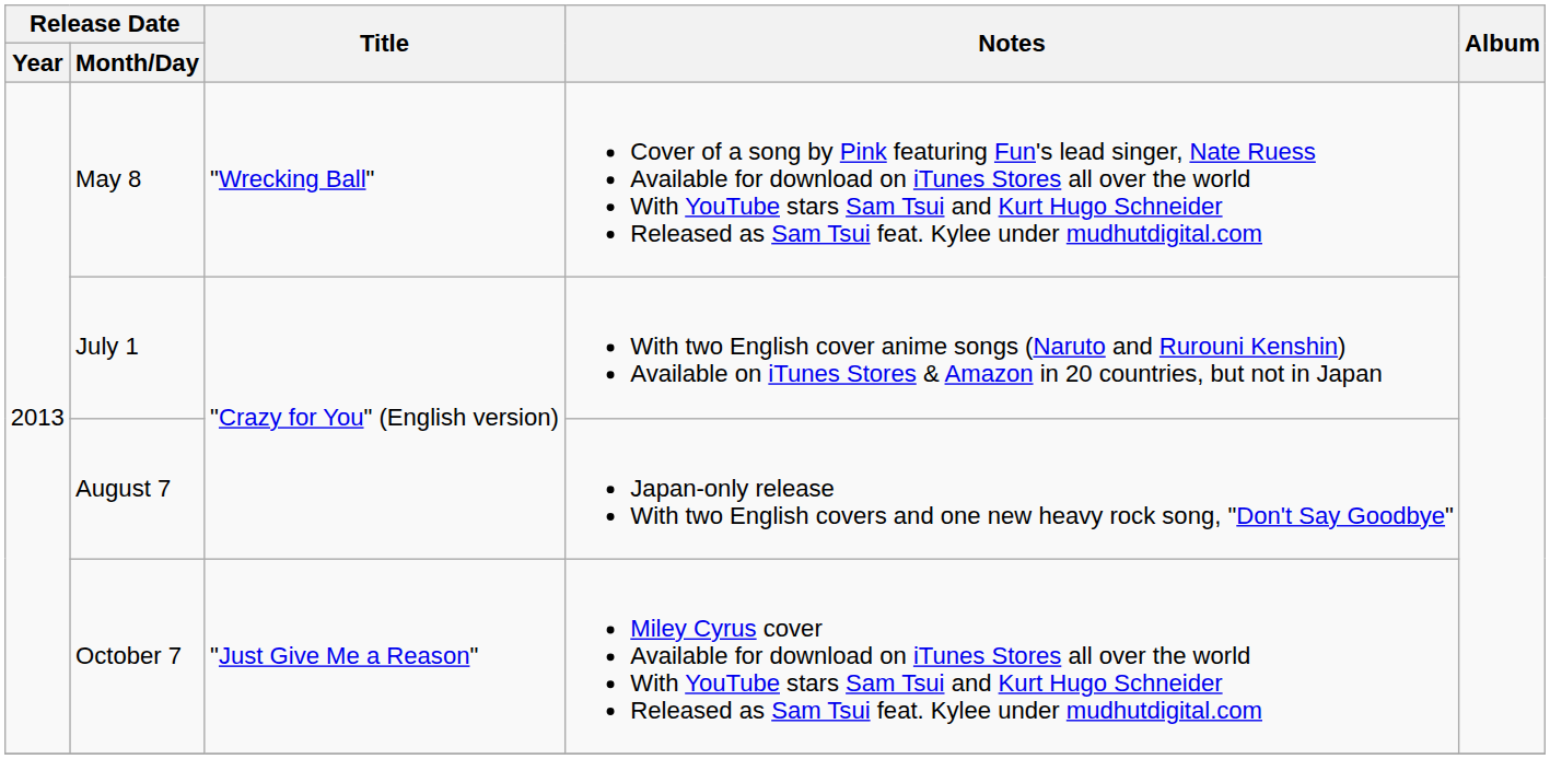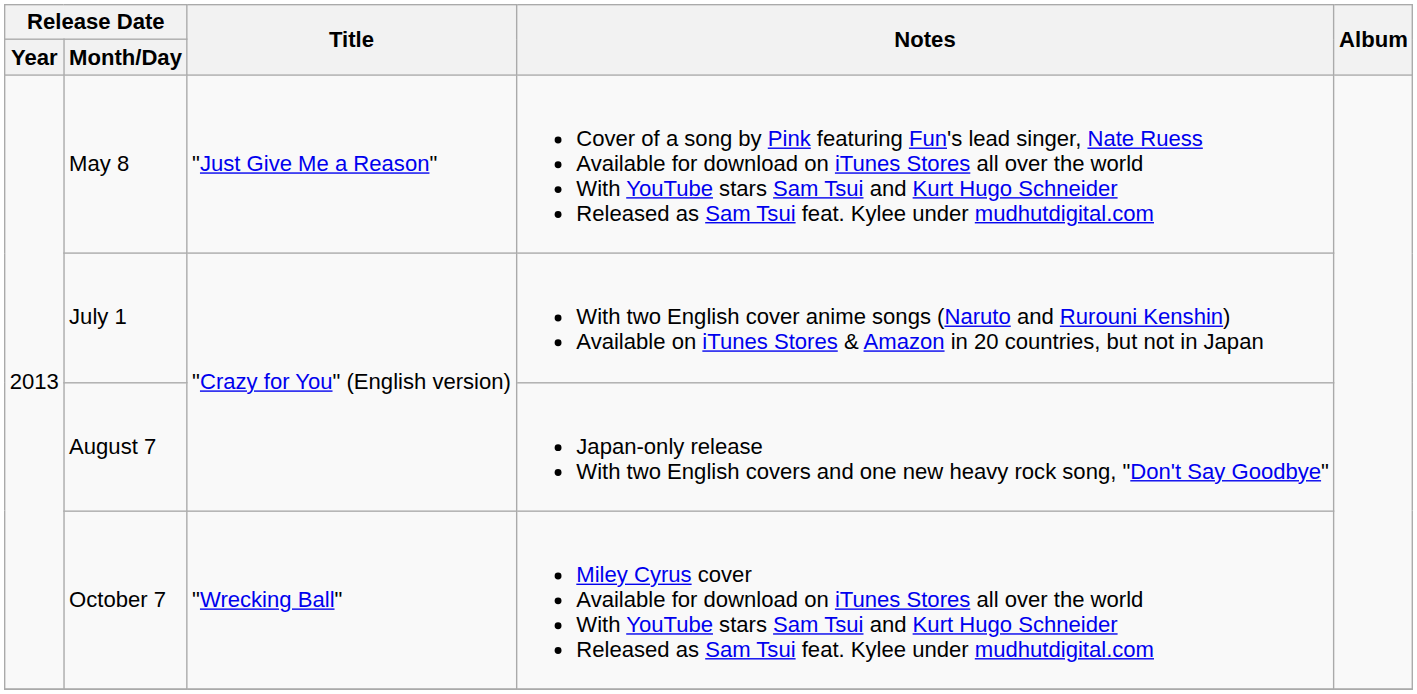 <table class="wikitable">
 <tr>
 <th colspan="2">Release Date</th>
 <th rowspan="2">Title</th>
 <th rowspan="2">Notes</th>
 <th rowspan="2">Album</th>
 </tr>
 <tr>
 <th>Year</th>
 <th>Month/Day</th>
 </tr>
 <tr>
 <td rowspan=4>2013</td>
 <td>May 8</td>
-<td>"<a href='#'>Wrecking Ball</a>"</td>
+<td>"<a href='#'>Just Give Me a Reason</a>"</td>
 <td><br><ul><li>Cover of a song by <a href='#'>Pink</a> featuring <a href='#'>Fun</a>'s lead singer, <a href='#'>Nate Ruess</a></li><li>Available for download on <a href='#'>iTunes Stores</a> all over the world</li><li>With <a href='#'>YouTube</a> stars <a href='#'>Sam Tsui</a> and <a href='#'>Kurt Hugo Schneider</a></li><li>Released as <a href='#'>Sam Tsui</a> feat. Kylee under <a href='#'>mudhutdigital.com</a></li></ul></td>
 <td rowspan=4></td>
 </tr>
 <tr>
 <td>July 1</td>
 <td rowspan=2>"<a href='#'>Crazy for You</a>" (English version)</td>
 <td><br><ul><li>With two English cover anime songs (<a href='#'>Naruto</a> and <a href='#'>Rurouni Kenshin</a>)</li><li>Available on <a href='#'>iTunes Stores</a> & <a href='#'>Amazon</a> in 20 countries, but not in Japan</li></ul></td>
 </tr>
 <tr>
 <td>August 7</td>
 <td><br><ul><li>Japan-only release</li><li>With two English covers and one new heavy rock song, "<a href='#'>Don't Say Goodbye</a>"</li></ul></td>
 </tr>
 <tr>
 <td>October 7</td>
-<td>"<a href='#'>Just Give Me a Reason</a>"</td>
+<td>"<a href='#'>Wrecking Ball</a>"</td>
 <td><br><ul><li><a href='#'>Miley Cyrus</a> cover</li><li>Available for download on <a href='#'>iTunes Stores</a> all over the world</li><li>With <a href='#'>YouTube</a> stars <a href='#'>Sam Tsui</a> and <a href='#'>Kurt Hugo Schneider</a></li><li>Released as <a href='#'>Sam Tsui</a> feat. Kylee under <a href='#'>mudhutdigital.com</a></li></ul></td>
 </tr>
 <tr>
 </tr>
 </table>
